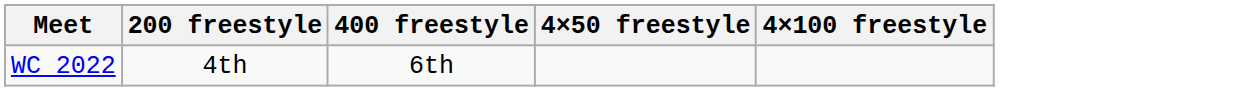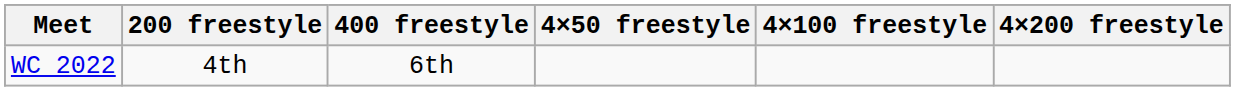 <table class="sortable wikitable">
 <tr>
 <th>Meet</th>
 <th class="unsortable">200 freestyle</th>
 <th class="unsortable">400 freestyle</th>
 <th class="unsortable">4×50 freestyle</th>
 <th class="unsortable">4×100 freestyle</th>
+<th class="unsortable">4×200 freestyle</th>
 </tr>
 <tr>
 <td><a href='#'>WC 2022</a></td>
 <td align="center">4th</td>
 <td align="center">6th</td>
 <td align="center"></td>
 <td align="center"></td>
+<td align="center"></td>
 </tr>
 </table>
